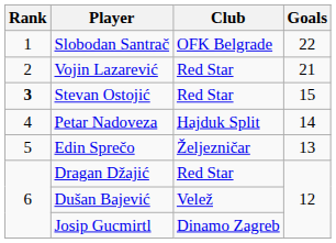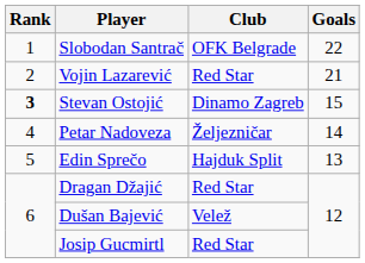 <table class="wikitable" style="text-align:center">
 <tr>
 <th>Rank</th>
 <th>Player</th>
 <th>Club</th>
 <th>Goals</th>
 </tr>
 <tr>
 <td rowspan="1">1</td>
 <td align="left"> <a href='#'>Slobodan Santrač</a></td>
 <td align="left"><a href='#'>OFK Belgrade</a></td>
 <td>22</td>
 </tr>
 <tr>
 <td rowspan="1">2</td>
 <td align="left"> <a href='#'>Vojin Lazarević</a></td>
 <td align="left"><a href='#'>Red Star</a></td>
 <td>21</td>
 </tr>
 <tr>
 <td rowspan="1"><strong>3</strong></td>
 <td align="left"> <a href='#'>Stevan Ostojić</a></td>
-<td align="left"><a href='#'>Red Star</a></td>
+<td align="left"><a href='#'>Dinamo Zagreb</a></td>
 <td>15</td>
 </tr>
 <tr>
 <td rowspan="1">4</td>
 <td align="left"> <a href='#'>Petar Nadoveza</a></td>
-<td align="left"><a href='#'>Hajduk Split</a></td>
+<td align="left"><a href='#'>Željezničar</a></td>
 <td>14</td>
 </tr>
 <tr>
 <td rowspan="1">5</td>
 <td align="left"> <a href='#'>Edin Sprečo</a></td>
-<td align="left"><a href='#'>Željezničar</a></td>
+<td align="left"><a href='#'>Hajduk Split</a></td>
 <td>13</td>
 </tr>
 <tr>
 <td rowspan="3">6</td>
 <td align="left"> <a href='#'>Dragan Džajić</a></td>
 <td align="left"><a href='#'>Red Star</a></td>
 <td rowspan="3">12</td>
 </tr>
 <tr>
 <td align="left"> <a href='#'>Dušan Bajević</a></td>
 <td align="left"><a href='#'>Velež</a></td>
 </tr>
 <tr>
 <td align="left"> <a href='#'>Josip Gucmirtl</a></td>
-<td align="left"><a href='#'>Dinamo Zagreb</a></td>
+<td align="left"><a href='#'>Red Star</a></td>
 </tr>
 </table>
